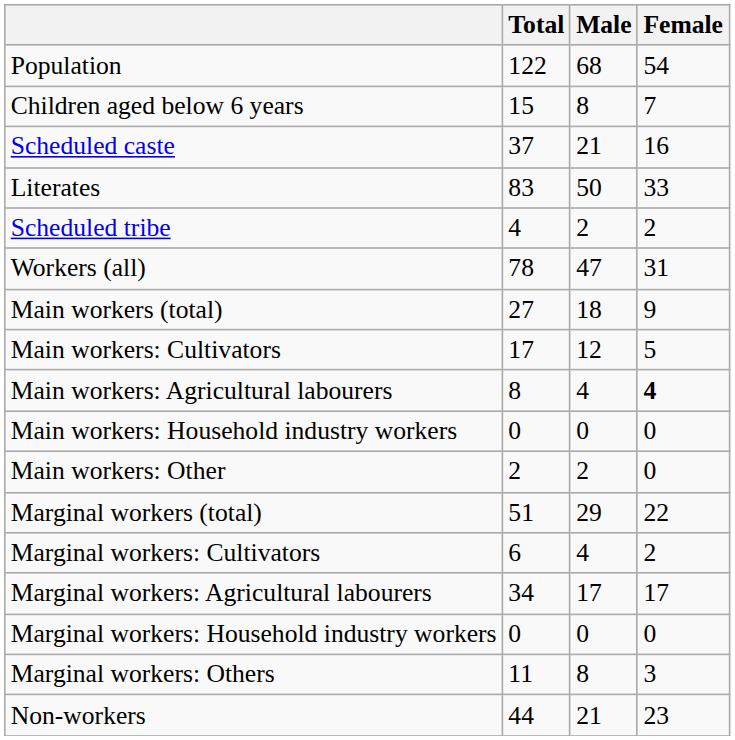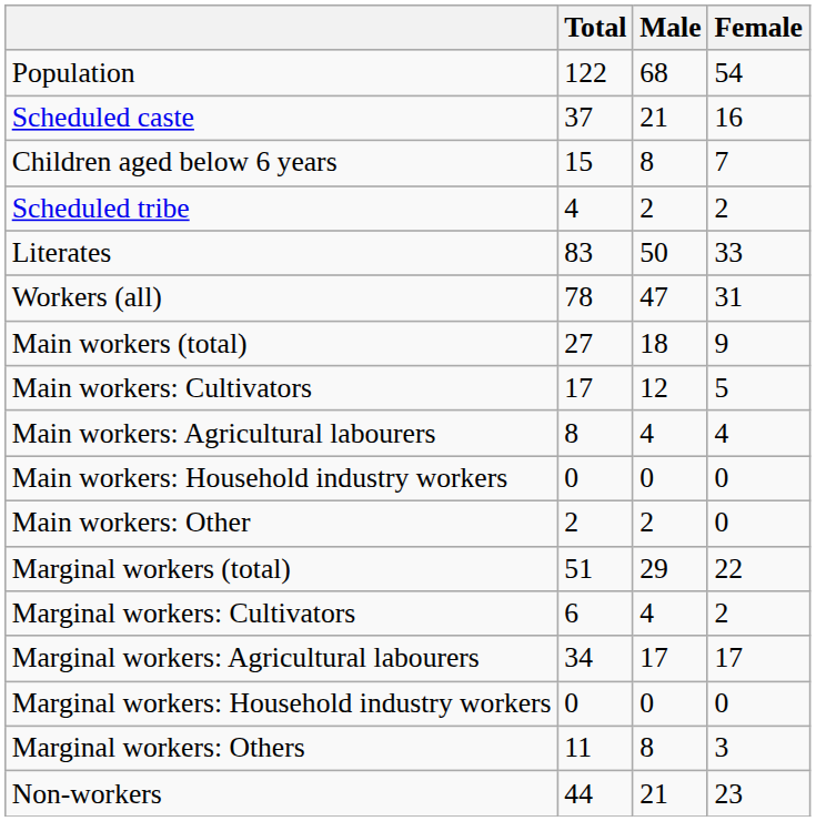 <table class="wikitable sortable">
 <tr>
 <th></th>
 <th>Total</th>
 <th>Male</th>
 <th>Female</th>
 </tr>
 <tr>
 <td>Population</td>
 <td>122</td>
 <td>68</td>
 <td>54</td>
 </tr>
 <tr>
+<td><a href='#'>Scheduled caste</a></td>
+<td>37</td>
+<td>21</td>
+<td>16</td>
+</tr>
+<tr>
 <td>Children aged below 6 years</td>
 <td>15</td>
 <td>8</td>
 <td>7</td>
 </tr>
 <tr>
-<td><a href='#'>Scheduled caste</a></td>
-<td>37</td>
-<td>21</td>
-<td>16</td>
+<td><a href='#'>Scheduled tribe</a></td>
+<td>4</td>
+<td>2</td>
+<td>2</td>
 </tr>
 <tr>
 <td>Literates</td>
 <td>83</td>
 <td>50</td>
 <td>33</td>
-</tr>
-<tr>
-<td><a href='#'>Scheduled tribe</a></td>
-<td>4</td>
-<td>2</td>
-<td>2</td>
 </tr>
 <tr>
 <td>Workers (all)</td>
 <td>78</td>
 <td>47</td>
 <td>31</td>
 </tr>
 <tr>
 <td>Main workers (total)</td>
 <td>27</td>
 <td>18</td>
 <td>9</td>
 </tr>
 <tr>
 <td>Main workers: Cultivators</td>
 <td>17</td>
 <td>12</td>
 <td>5</td>
 </tr>
 <tr>
 <td>Main workers: Agricultural labourers</td>
 <td>8</td>
 <td>4</td>
-<td><strong>4</strong></td>
+<td>4</td>
 </tr>
 <tr>
 <td>Main workers: Household industry workers</td>
 <td>0</td>
 <td>0</td>
 <td>0</td>
 </tr>
 <tr>
 <td>Main workers: Other</td>
 <td>2</td>
 <td>2</td>
 <td>0</td>
 </tr>
 <tr>
 <td>Marginal workers (total)</td>
 <td>51</td>
 <td>29</td>
 <td>22</td>
 </tr>
 <tr>
 <td>Marginal workers: Cultivators</td>
 <td>6</td>
 <td>4</td>
 <td>2</td>
 </tr>
 <tr>
 <td>Marginal workers: Agricultural labourers</td>
 <td>34</td>
 <td>17</td>
 <td>17</td>
 </tr>
 <tr>
 <td>Marginal workers: Household industry workers</td>
 <td>0</td>
 <td>0</td>
 <td>0</td>
 </tr>
 <tr>
 <td>Marginal workers: Others</td>
 <td>11</td>
 <td>8</td>
 <td>3</td>
 </tr>
 <tr>
 <td>Non-workers</td>
 <td>44</td>
 <td>21</td>
 <td>23</td>
 </tr>
 </table>
